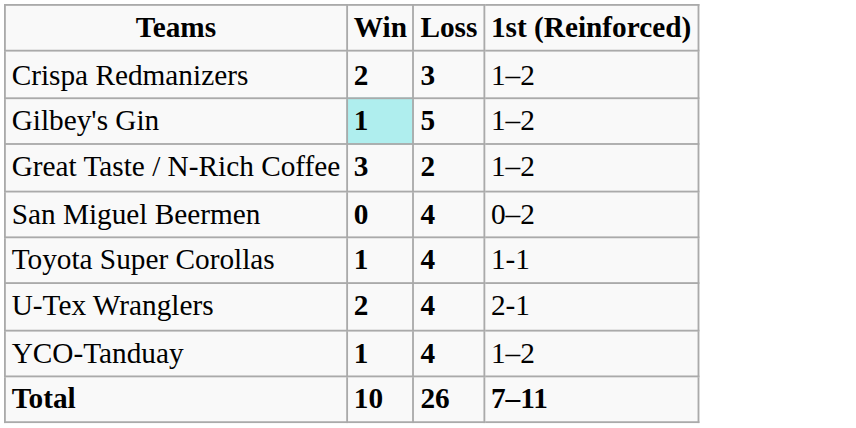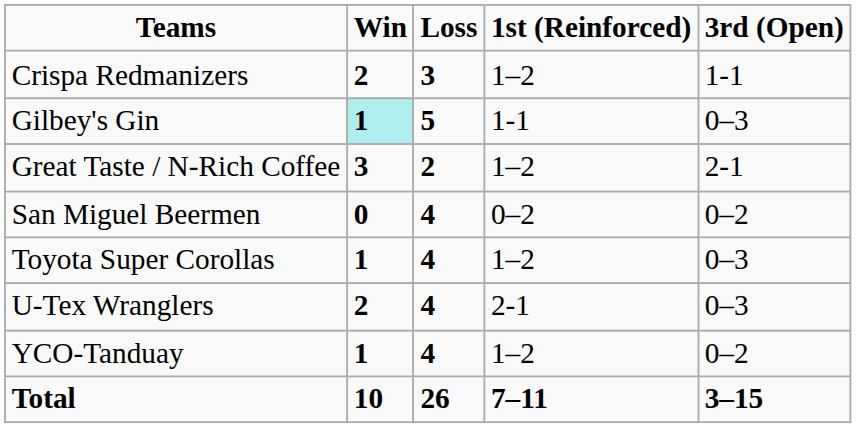 <table class=wikitable sortable>
 <tr align=center>
 <td><strong>Teams</strong></td>
 <td><strong>Win</strong></td>
 <td><strong>Loss</strong></td>
 <td><strong>1st (Reinforced)</strong></td>
+<td><strong>3rd (Open)</strong></td>
 </tr>
 <tr>
 <td>Crispa Redmanizers</td>
 <td><strong>2</strong></td>
 <td><strong>3</strong></td>
 <td>1–2</td>
+<td>1-1</td>
 </tr>
 <tr>
 <td>Gilbey's Gin</td>
 <td style="background: paleturquoise;"><strong>1</strong></td>
 <td><strong>5</strong></td>
-<td>1–2</td>
+<td>1-1</td>
+<td>0–3</td>
 </tr>
 <tr>
 <td>Great Taste / N-Rich Coffee</td>
 <td><strong>3</strong></td>
 <td><strong>2</strong></td>
 <td>1–2</td>
+<td>2-1</td>
 </tr>
 <tr>
 <td>San Miguel Beermen</td>
 <td><strong>0</strong></td>
 <td><strong>4</strong></td>
 <td>0–2</td>
+<td>0–2</td>
 </tr>
 <tr>
 <td>Toyota Super Corollas</td>
 <td><strong>1</strong></td>
 <td><strong>4</strong></td>
-<td>1-1</td>
+<td>1–2</td>
+<td>0–3</td>
 </tr>
 <tr>
 <td>U-Tex Wranglers</td>
 <td><strong>2</strong></td>
 <td><strong>4</strong></td>
 <td>2-1</td>
+<td>0–3</td>
 </tr>
 <tr>
 <td>YCO-Tanduay</td>
 <td><strong>1</strong></td>
 <td><strong>4</strong></td>
 <td>1–2</td>
+<td>0–2</td>
 </tr>
 <tr>
 <td><strong>Total</strong></td>
 <td><strong>10</strong></td>
 <td><strong>26</strong></td>
 <td><strong>7–11</strong></td>
+<td><strong>3–15</strong></td>
 </tr>
 </table>
